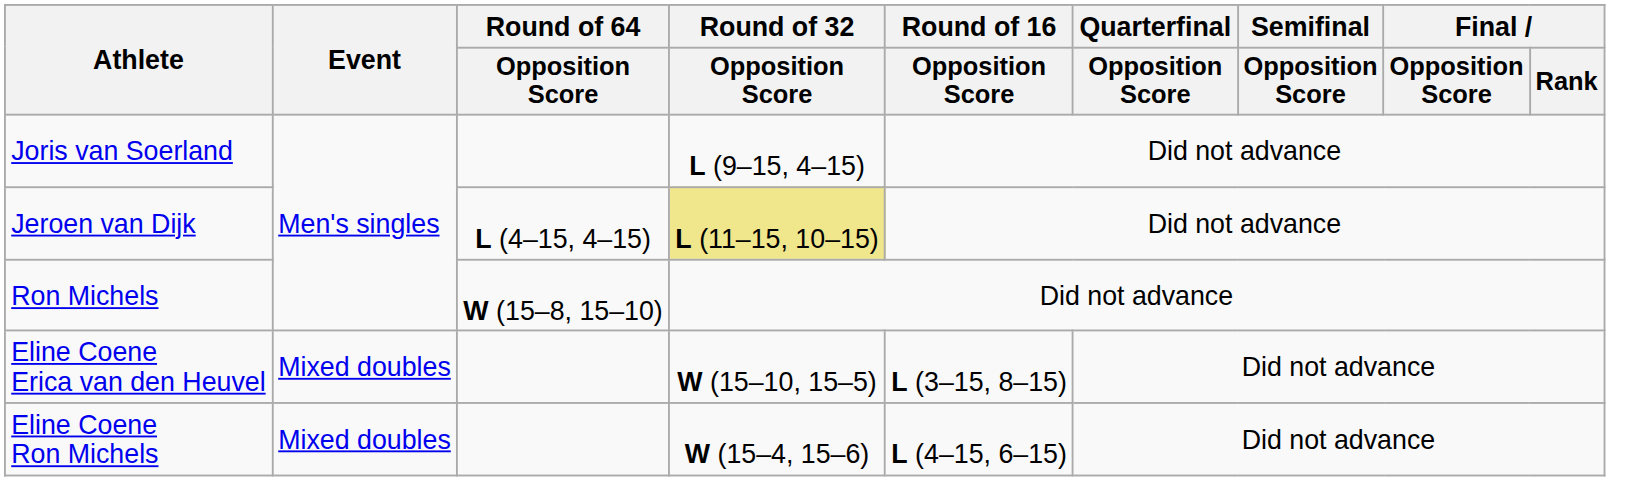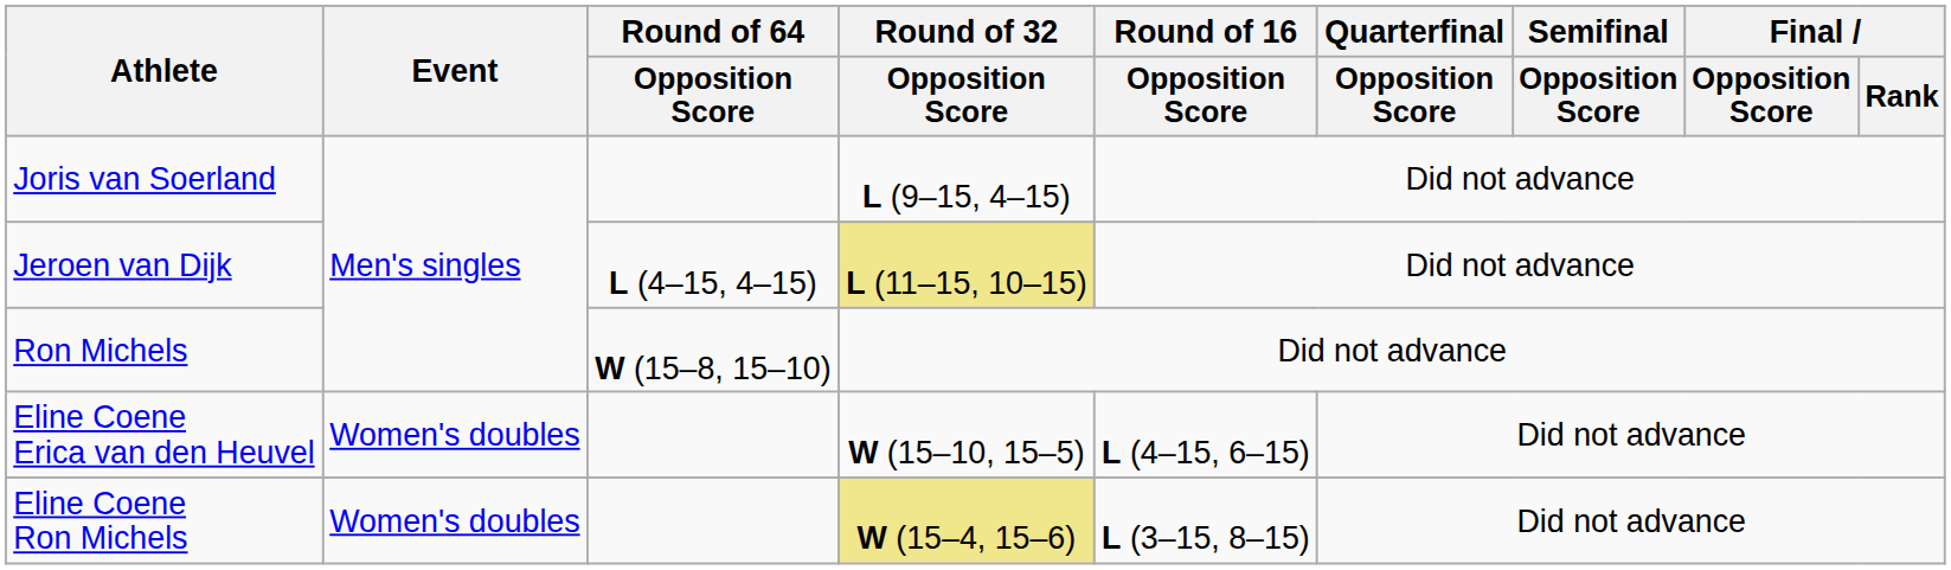 <table class="wikitable" style="font-size:90%">
 <tr>
 <th rowspan=2>Athlete</th>
 <th rowspan=2>Event</th>
 <th>Round of 64</th>
 <th>Round of 32</th>
 <th>Round of 16</th>
 <th>Quarterfinal</th>
 <th>Semifinal</th>
 <th colspan=2>Final / </th>
 </tr>
 <tr style="font-size:95%">
 <th>Opposition<br>Score</th>
 <th>Opposition<br>Score</th>
 <th>Opposition<br>Score</th>
 <th>Opposition<br>Score</th>
 <th>Opposition<br>Score</th>
 <th>Opposition<br>Score</th>
 <th>Rank</th>
 </tr>
 <tr align=center>
 <td align=left><a href='#'>Joris van Soerland</a></td>
 <td align=left rowspan=3><a href='#'>Men's singles</a></td>
 <td></td>
 <td><br><strong>L</strong> (9–15, 4–15)</td>
 <td colspan=5>Did not advance</td>
 </tr>
 <tr align=center>
 <td align=left><a href='#'>Jeroen van Dijk</a></td>
 <td><br><strong>L</strong> (4–15, 4–15)</td>
 <td style="background: khaki;"><br><strong>L</strong> (11–15, 10–15)</td>
 <td colspan=5>Did not advance</td>
 </tr>
 <tr align=center>
 <td align=left><a href='#'>Ron Michels</a></td>
 <td><br><strong>W</strong> (15–8, 15–10)</td>
 <td colspan=6>Did not advance</td>
 </tr>
 <tr align=center>
 <td align=left><a href='#'>Eline Coene</a><br><a href='#'>Erica van den Heuvel</a></td>
-<td align=left><a href='#'>Mixed doubles</a></td>
+<td align=left><a href='#'>Women's doubles</a></td>
 <td></td>
 <td><br><strong>W</strong> (15–10, 15–5)</td>
-<td><br><strong>L</strong> (3–15, 8–15)</td>
+<td><br><strong>L</strong> (4–15, 6–15)</td>
 <td colspan=4>Did not advance</td>
 </tr>
 <tr align=center>
 <td align=left><a href='#'>Eline Coene</a><br><a href='#'>Ron Michels</a></td>
-<td align=left><a href='#'>Mixed doubles</a></td>
+<td align=left><a href='#'>Women's doubles</a></td>
 <td></td>
-<td><br><strong>W</strong> (15–4, 15–6)</td>
-<td><br><strong>L</strong> (4–15, 6–15)</td>
+<td style="background: khaki;"><br><strong>W</strong> (15–4, 15–6)</td>
+<td><br><strong>L</strong> (3–15, 8–15)</td>
 <td colspan=4>Did not advance</td>
 </tr>
 </table>
